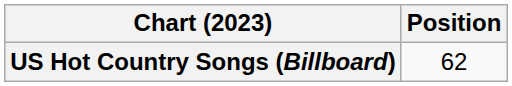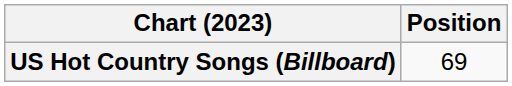 <table class="wikitable plainrowheaders" style="text-align:center">
 <tr>
 <th scope="col">Chart (2023)</th>
 <th scope="col">Position</th>
 </tr>
 <tr>
 <th scope="row">US Hot Country Songs (<em>Billboard</em>)</th>
-<td>62</td>
+<td>69</td>
 </tr>
 </table>
